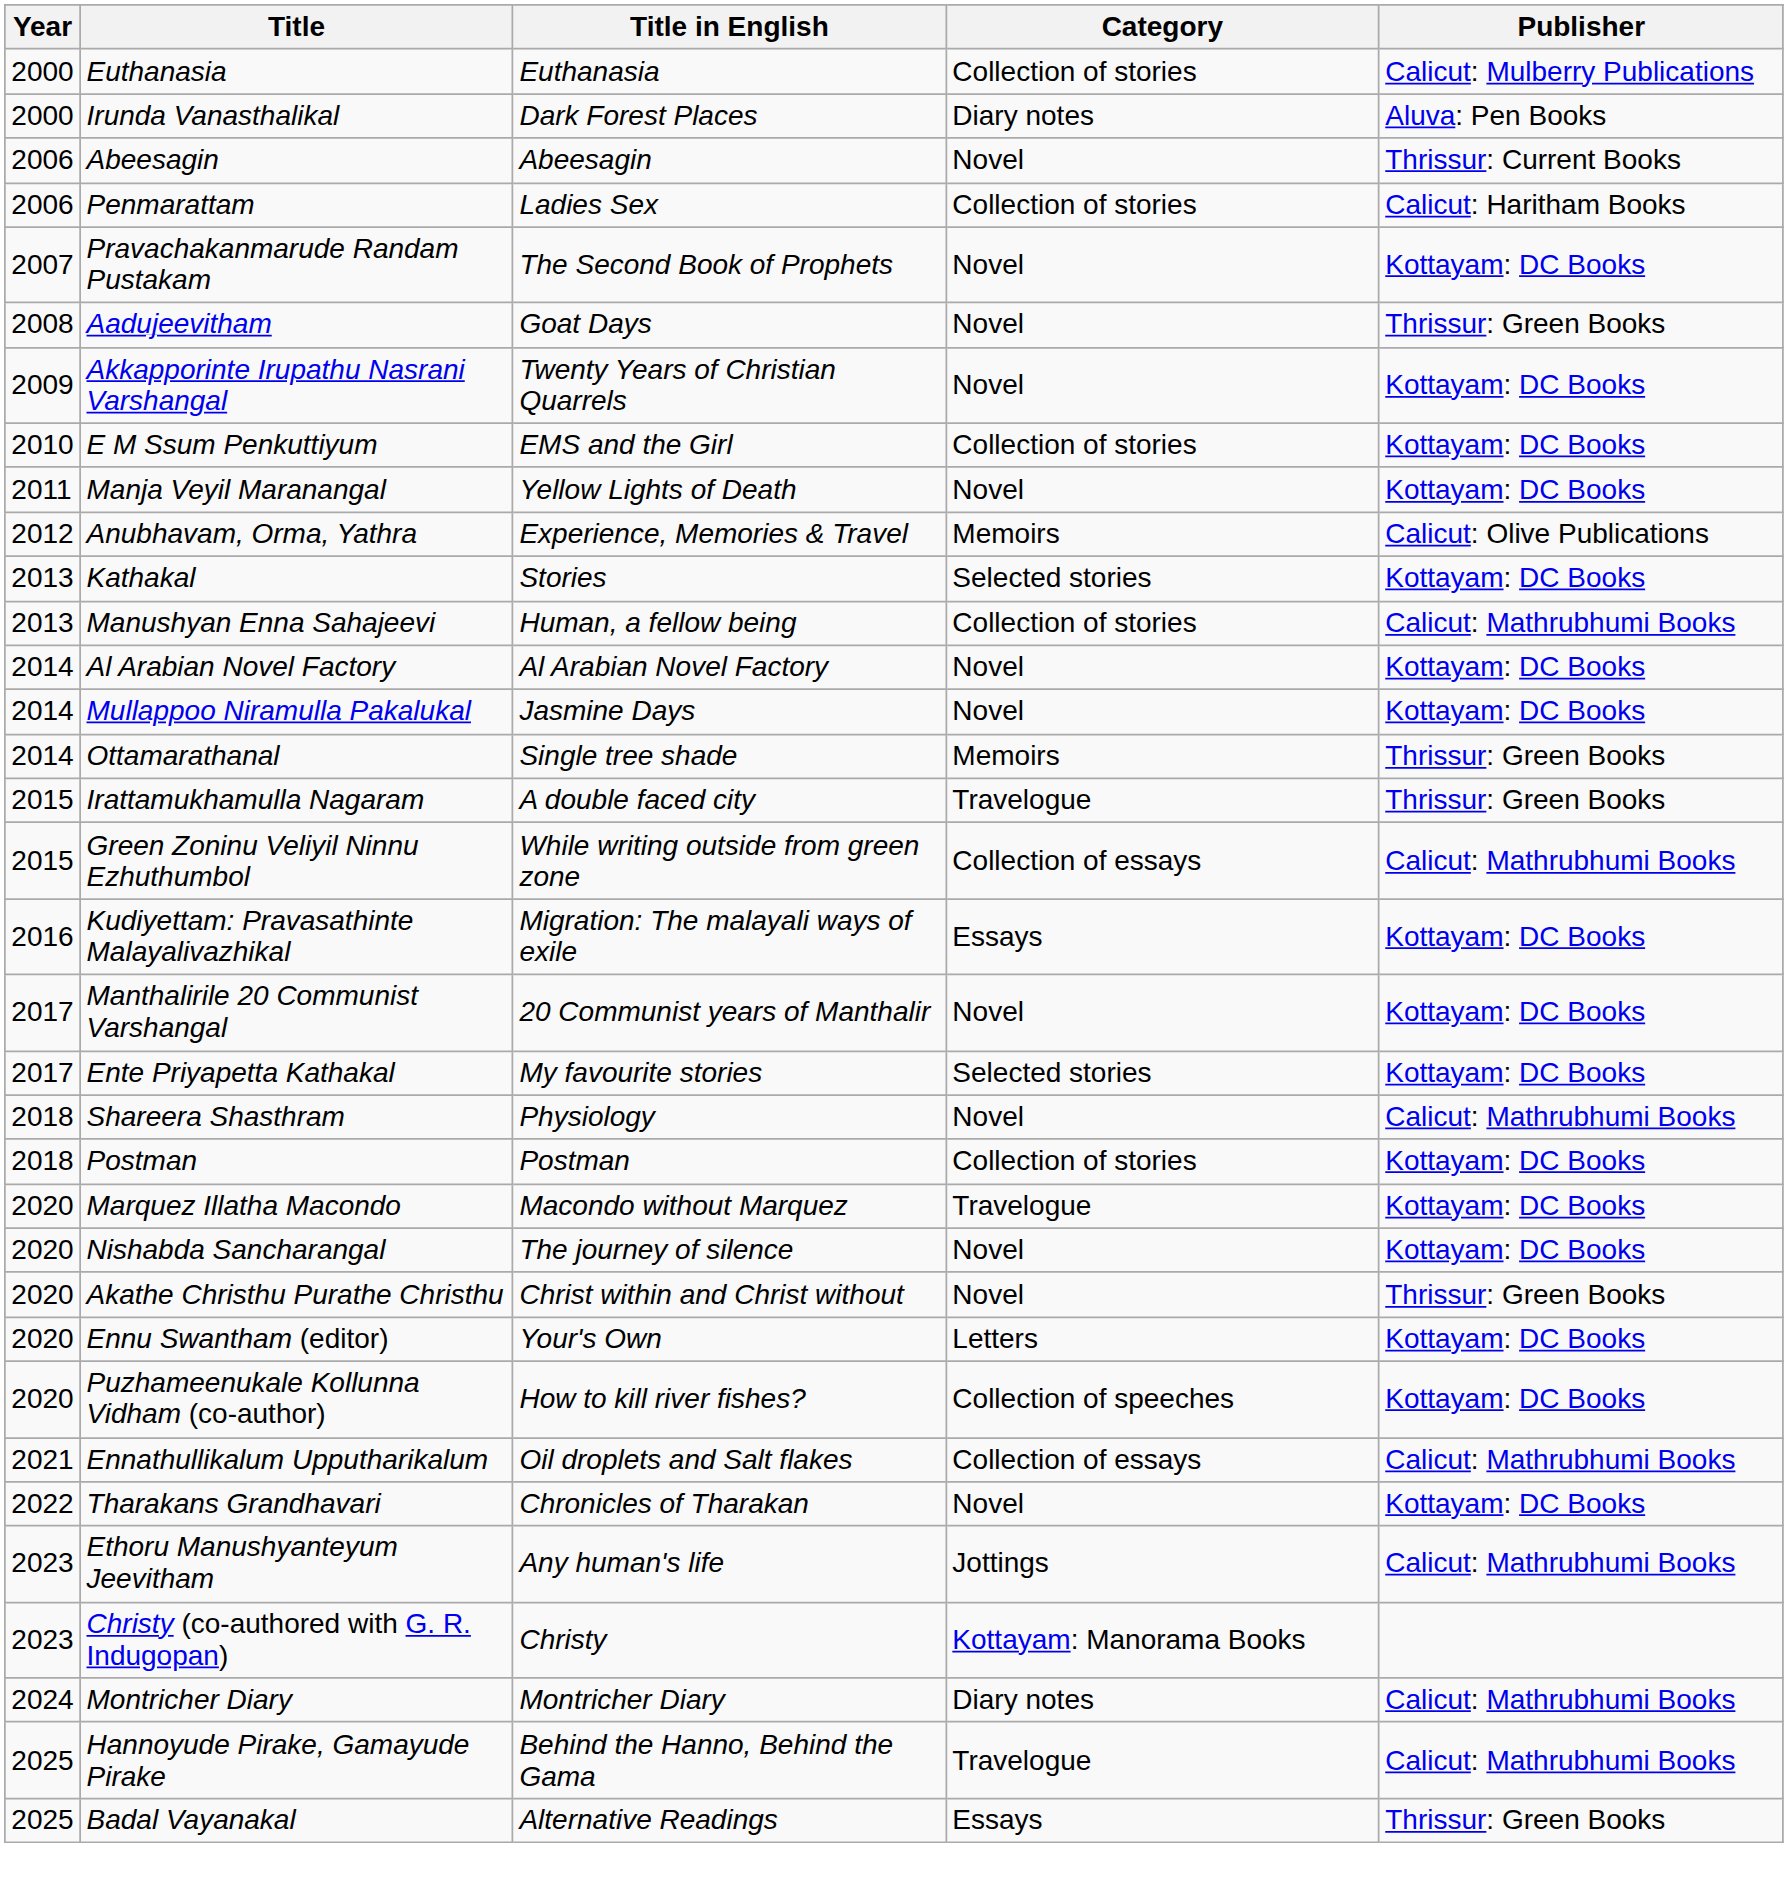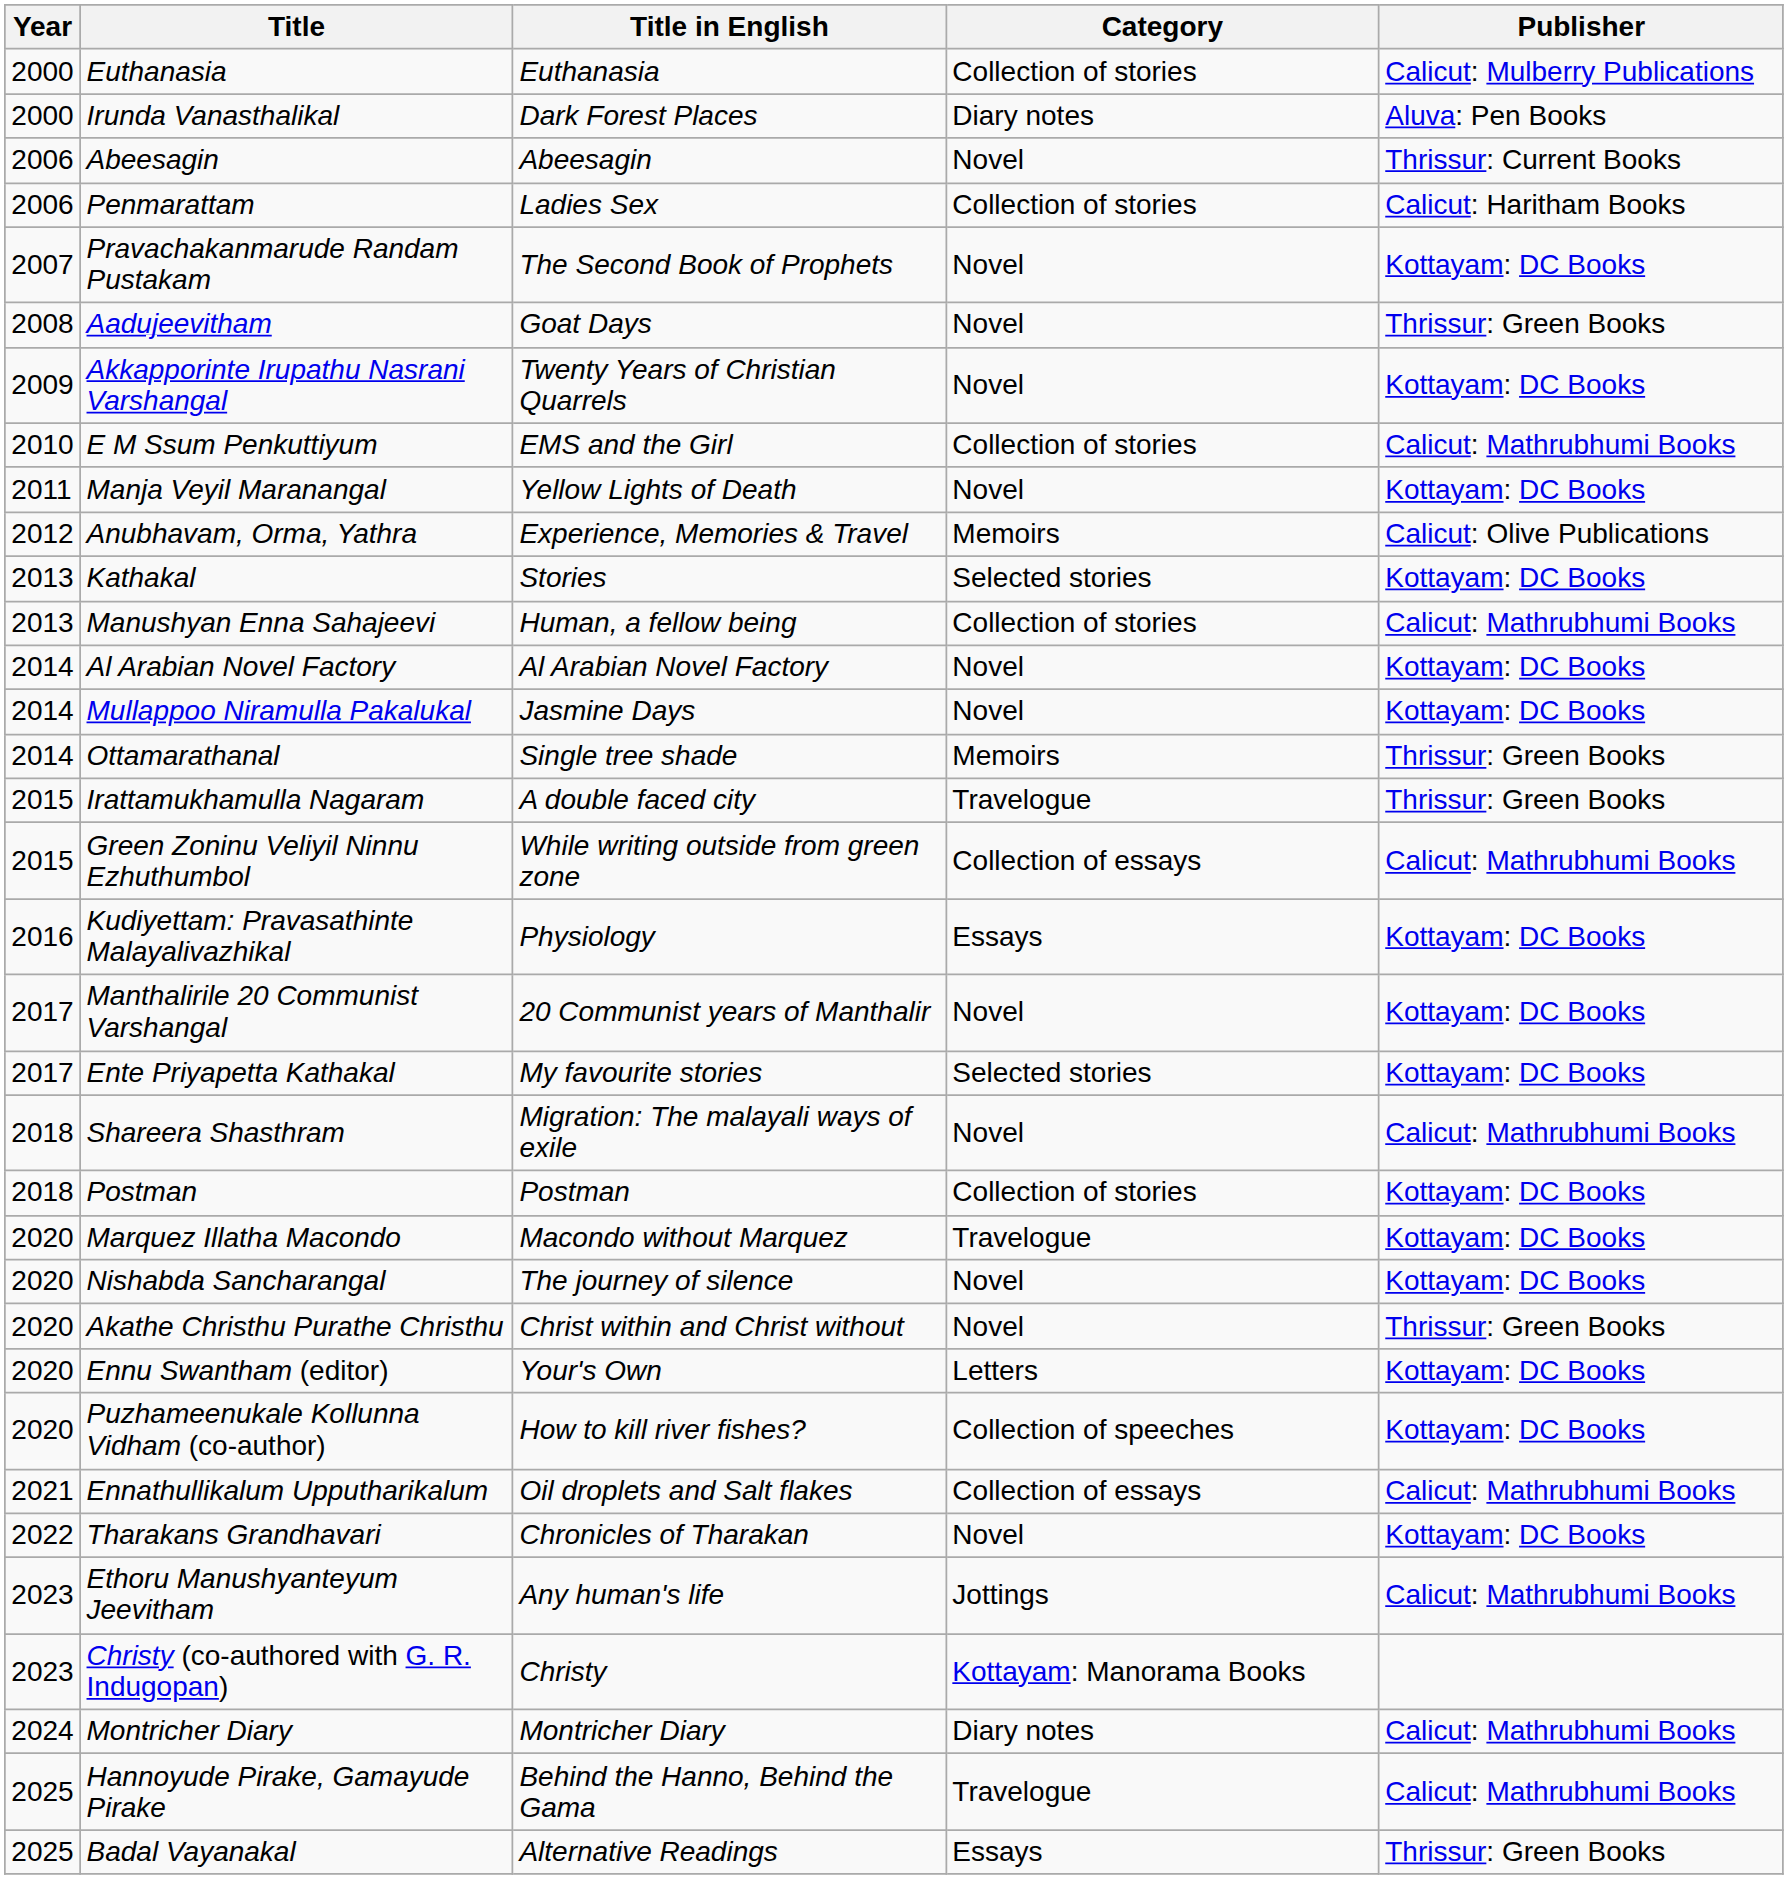 <table class="wikitable sortable">
 <tr>
 <th>Year</th>
 <th ! style=width:15em>Title</th>
 <th ! style=width:15em>Title in English</th>
 <th ! style=width:15em>Category</th>
 <th ! style=width:14em>Publisher</th>
 </tr>
 <tr>
 <td>2000</td>
 <td><em>Euthanasia</em></td>
 <td><em>Euthanasia</em></td>
 <td>Collection of stories</td>
 <td><a href='#'>Calicut</a>: <a href='#'>Mulberry Publications</a></td>
 </tr>
 <tr>
 <td>2000</td>
 <td><em>Irunda Vanasthalikal</em></td>
 <td><em>Dark Forest Places</em></td>
 <td>Diary notes</td>
 <td><a href='#'>Aluva</a>: Pen Books</td>
 </tr>
 <tr>
 <td>2006</td>
 <td><em>Abeesagin</em></td>
 <td><em>Abeesagin</em></td>
 <td>Novel</td>
 <td><a href='#'>Thrissur</a>: Current Books</td>
 </tr>
 <tr>
 <td>2006</td>
 <td><em>Penmarattam</em></td>
 <td><em>Ladies Sex</em></td>
 <td>Collection of stories</td>
 <td><a href='#'>Calicut</a>: Haritham Books</td>
 </tr>
 <tr>
 <td>2007</td>
 <td><em>Pravachakanmarude Randam Pustakam</em></td>
 <td><em>The Second Book of Prophets</em></td>
 <td>Novel</td>
 <td><a href='#'>Kottayam</a>: <a href='#'>DC Books</a></td>
 </tr>
 <tr>
 <td>2008</td>
 <td><em><a href='#'>Aadujeevitham</a></em></td>
 <td><em>Goat Days</em></td>
 <td>Novel</td>
 <td><a href='#'>Thrissur</a>: Green Books</td>
 </tr>
 <tr>
 <td>2009</td>
 <td><em><a href='#'>Akkapporinte Irupathu Nasrani Varshangal</a></em></td>
 <td><em>Twenty Years of Christian Quarrels</em></td>
 <td>Novel</td>
 <td><a href='#'>Kottayam</a>: <a href='#'>DC Books</a></td>
 </tr>
 <tr>
 <td>2010</td>
 <td><em>E M Ssum Penkuttiyum</em></td>
 <td><em>EMS and the Girl</em></td>
 <td>Collection of stories</td>
-<td><a href='#'>Kottayam</a>: <a href='#'>DC Books</a></td>
+<td><a href='#'>Calicut</a>: <a href='#'>Mathrubhumi Books</a></td>
 </tr>
 <tr>
 <td>2011</td>
 <td><em>Manja Veyil Maranangal</em></td>
 <td><em>Yellow Lights of Death</em></td>
 <td>Novel</td>
 <td><a href='#'>Kottayam</a>: <a href='#'>DC Books</a></td>
 </tr>
 <tr>
 <td>2012</td>
 <td><em>Anubhavam, Orma, Yathra</em></td>
 <td><em>Experience, Memories & Travel</em></td>
 <td>Memoirs</td>
 <td><a href='#'>Calicut</a>: Olive Publications</td>
 </tr>
 <tr>
 <td>2013</td>
 <td><em>Kathakal</em></td>
 <td><em>Stories</em></td>
 <td>Selected stories</td>
 <td><a href='#'>Kottayam</a>: <a href='#'>DC Books</a></td>
 </tr>
 <tr>
 <td>2013</td>
 <td><em>Manushyan Enna Sahajeevi</em></td>
 <td><em>Human, a fellow being</em></td>
 <td>Collection of stories</td>
 <td><a href='#'>Calicut</a>: <a href='#'>Mathrubhumi Books</a></td>
 </tr>
 <tr>
 <td>2014</td>
 <td><em>Al Arabian Novel Factory</em></td>
 <td><em>Al Arabian Novel Factory</em></td>
 <td>Novel</td>
 <td><a href='#'>Kottayam</a>: <a href='#'>DC Books</a></td>
 </tr>
 <tr>
 <td>2014</td>
 <td><em><a href='#'>Mullappoo Niramulla Pakalukal</a></em></td>
 <td><em>Jasmine Days</em></td>
 <td>Novel</td>
 <td><a href='#'>Kottayam</a>: <a href='#'>DC Books</a></td>
 </tr>
 <tr>
 <td>2014</td>
 <td><em>Ottamarathanal</em></td>
 <td><em>Single tree shade</em></td>
 <td>Memoirs</td>
 <td><a href='#'>Thrissur</a>: Green Books</td>
 </tr>
 <tr>
 <td>2015</td>
 <td><em>Irattamukhamulla Nagaram</em></td>
 <td><em>A double faced city</em></td>
 <td>Travelogue</td>
 <td><a href='#'>Thrissur</a>: Green Books</td>
 </tr>
 <tr>
 <td>2015</td>
 <td><em>Green Zoninu Veliyil Ninnu Ezhuthumbol</em></td>
 <td><em>While writing outside from green zone</em></td>
 <td>Collection of essays</td>
 <td><a href='#'>Calicut</a>: <a href='#'>Mathrubhumi Books</a></td>
 </tr>
 <tr>
 <td>2016</td>
 <td><em>Kudiyettam: Pravasathinte Malayalivazhikal</em></td>
-<td><em>Migration: The malayali ways of exile</em></td>
+<td><em>Physiology</em></td>
 <td>Essays</td>
 <td><a href='#'>Kottayam</a>: <a href='#'>DC Books</a></td>
 </tr>
 <tr>
 <td>2017</td>
 <td><em>Manthalirile 20 Communist Varshangal</em></td>
 <td><em>20 Communist years of Manthalir</em></td>
 <td>Novel</td>
 <td><a href='#'>Kottayam</a>: <a href='#'>DC Books</a></td>
 </tr>
 <tr>
 <td>2017</td>
 <td><em>Ente Priyapetta Kathakal</em></td>
 <td><em>My favourite stories</em></td>
 <td>Selected stories</td>
 <td><a href='#'>Kottayam</a>: <a href='#'>DC Books</a></td>
 </tr>
 <tr>
 <td>2018</td>
 <td><em>Shareera Shasthram</em></td>
-<td><em>Physiology</em></td>
+<td><em>Migration: The malayali ways of exile</em></td>
 <td>Novel</td>
 <td><a href='#'>Calicut</a>: <a href='#'>Mathrubhumi Books</a></td>
 </tr>
 <tr>
 <td>2018</td>
 <td><em>Postman</em></td>
 <td><em>Postman</em></td>
 <td>Collection of stories</td>
 <td><a href='#'>Kottayam</a>: <a href='#'>DC Books</a></td>
 </tr>
 <tr>
 <td>2020</td>
 <td><em>Marquez Illatha Macondo</em></td>
 <td><em>Macondo without Marquez</em></td>
 <td>Travelogue</td>
 <td><a href='#'>Kottayam</a>: <a href='#'>DC Books</a></td>
 </tr>
 <tr>
 <td>2020</td>
 <td><em>Nishabda Sancharangal</em></td>
 <td><em>The journey of silence</em></td>
 <td>Novel</td>
 <td><a href='#'>Kottayam</a>: <a href='#'>DC Books</a></td>
 </tr>
 <tr>
 <td>2020</td>
 <td><em>Akathe Christhu Purathe Christhu</em></td>
 <td><em>Christ within and Christ without</em></td>
 <td>Novel</td>
 <td><a href='#'>Thrissur</a>: Green Books</td>
 </tr>
 <tr>
 <td>2020</td>
 <td><em>Ennu Swantham</em> (editor)</td>
 <td><em>Your's Own</em></td>
 <td>Letters</td>
 <td><a href='#'>Kottayam</a>: <a href='#'>DC Books</a></td>
 </tr>
 <tr>
 <td>2020</td>
 <td><em>Puzhameenukale Kollunna Vidham</em> (co-author)</td>
 <td><em>How to kill river fishes?</em></td>
 <td>Collection of speeches</td>
 <td><a href='#'>Kottayam</a>: <a href='#'>DC Books</a></td>
 </tr>
 <tr>
 <td>2021</td>
 <td><em>Ennathullikalum Upputharikalum</em></td>
 <td><em>Oil droplets and Salt flakes</em></td>
 <td>Collection of essays</td>
 <td><a href='#'>Calicut</a>: <a href='#'>Mathrubhumi Books</a></td>
 </tr>
 <tr>
 <td>2022</td>
 <td><em>Tharakans Grandhavari</em></td>
 <td><em>Chronicles of Tharakan</em></td>
 <td>Novel</td>
 <td><a href='#'>Kottayam</a>: <a href='#'>DC Books</a></td>
 </tr>
 <tr>
 <td>2023</td>
 <td><em>Ethoru Manushyanteyum Jeevitham</em></td>
 <td><em>Any human's life</em></td>
 <td>Jottings</td>
 <td><a href='#'>Calicut</a>: <a href='#'>Mathrubhumi Books</a></td>
 </tr>
 <tr>
 <td>2023</td>
 <td><em><a href='#'>Christy</a></em> (co-authored with <a href='#'>G. R. Indugopan</a>)</td>
 <td><em>Christy</em></td>
 <td><a href='#'>Kottayam</a>: Manorama Books</td>
 </tr>
 <tr>
 <td>2024</td>
 <td><em>Montricher Diary</em></td>
 <td><em>Montricher Diary</em></td>
 <td>Diary notes</td>
 <td><a href='#'>Calicut</a>: <a href='#'>Mathrubhumi Books</a></td>
 </tr>
 <tr>
 <td>2025</td>
 <td><em>Hannoyude Pirake, Gamayude Pirake</em></td>
 <td><em>Behind the Hanno, Behind the Gama</em></td>
 <td>Travelogue</td>
 <td><a href='#'>Calicut</a>: <a href='#'>Mathrubhumi Books</a></td>
 </tr>
 <tr>
 <td>2025</td>
 <td><em>Badal Vayanakal</em></td>
 <td><em>Alternative Readings</em></td>
 <td>Essays</td>
 <td><a href='#'>Thrissur</a>: Green Books</td>
 </tr>
 </table>
